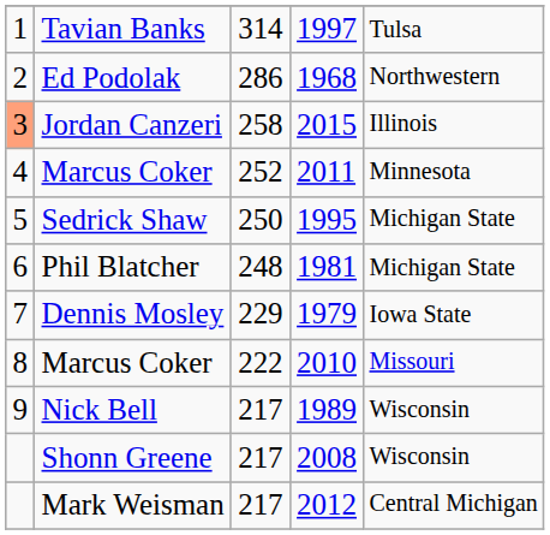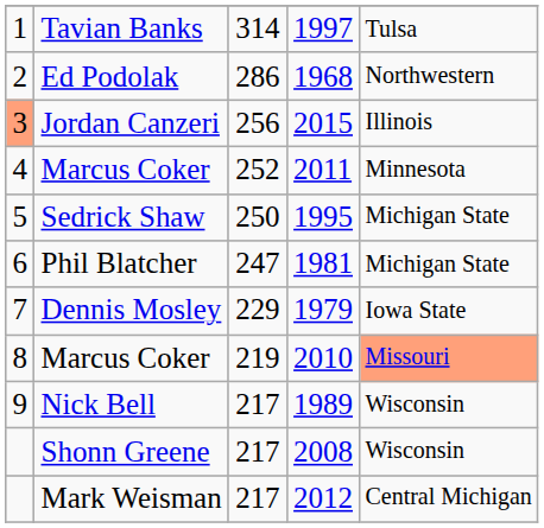 <table class="wikitable">
 <tr>
 </tr>
 <tr>
 <td>1</td>
 <td><a href='#'>Tavian Banks</a></td>
 <td>314</td>
 <td><a href='#'>1997</a></td>
 <td style="font-size:80%;">Tulsa</td>
 </tr>
 <tr>
 <td>2</td>
 <td><a href='#'>Ed Podolak</a></td>
 <td>286</td>
 <td><a href='#'>1968</a></td>
 <td style="font-size:80%;">Northwestern</td>
 </tr>
 <tr>
 <td style="background: lightsalmon;">3</td>
 <td><a href='#'>Jordan Canzeri</a></td>
-<td>258</td>
+<td>256</td>
 <td><a href='#'>2015</a></td>
 <td style="font-size:80%;">Illinois</td>
 </tr>
 <tr>
 <td>4</td>
 <td><a href='#'>Marcus Coker</a></td>
 <td>252</td>
 <td><a href='#'>2011</a></td>
 <td style="font-size:80%;">Minnesota</td>
 </tr>
 <tr>
 <td>5</td>
 <td><a href='#'>Sedrick Shaw</a></td>
 <td>250</td>
 <td><a href='#'>1995</a></td>
 <td style="font-size:80%;">Michigan State</td>
 </tr>
 <tr>
 <td>6</td>
 <td>Phil Blatcher</td>
-<td>248</td>
+<td>247</td>
 <td><a href='#'>1981</a></td>
 <td style="font-size:80%;">Michigan State</td>
 </tr>
 <tr>
 <td>7</td>
 <td><a href='#'>Dennis Mosley</a></td>
 <td>229</td>
 <td><a href='#'>1979</a></td>
 <td style="font-size:80%;">Iowa State</td>
 </tr>
 <tr>
 <td>8</td>
 <td>Marcus Coker</td>
-<td>222</td>
+<td>219</td>
 <td><a href='#'>2010</a></td>
-<td style="font-size:80%;"><a href='#'>Missouri</a></td>
+<td style="background: lightsalmon; font-size:80%;"><a href='#'>Missouri</a></td>
 </tr>
 <tr>
 <td>9</td>
 <td><a href='#'>Nick Bell</a></td>
 <td>217</td>
 <td><a href='#'>1989</a></td>
 <td style="font-size:80%;">Wisconsin</td>
 </tr>
 <tr>
 <td></td>
 <td><a href='#'>Shonn Greene</a></td>
 <td>217</td>
 <td><a href='#'>2008</a></td>
 <td style="font-size:80%;">Wisconsin</td>
 </tr>
 <tr>
 <td></td>
 <td>Mark Weisman</td>
 <td>217</td>
 <td><a href='#'>2012</a></td>
 <td style="font-size:80%;">Central Michigan</td>
 </tr>
 </table>
